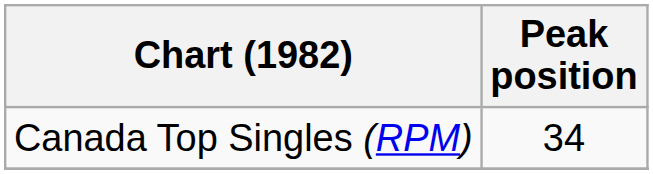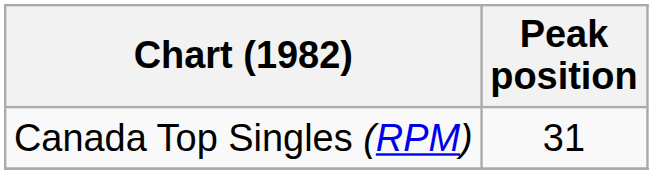 <table class="wikitable sortable">
 <tr>
 <th>Chart (1982)</th>
 <th>Peak<br>position</th>
 </tr>
 <tr>
 <td>Canada Top Singles <em>(<a href='#'>RPM</a>)</em></td>
-<td style="text-align:center;">34</td>
+<td style="text-align:center;">31</td>
 </tr>
 <tr>
 </tr>
 <tr>
 </tr>
 </table>
